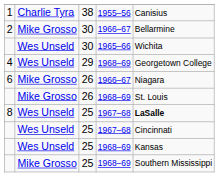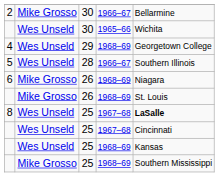 <table class="wikitable">
 <tr>
-</tr>
-<tr>
-<td>1</td>
-<td><a href='#'>Charlie Tyra</a></td>
-<td>38</td>
-<td style="font-size:80%;"><a href='#'>1955–56</a></td>
-<td style="font-size:80%;">Canisius</td>
 </tr>
 <tr>
 <td>2</td>
 <td><a href='#'>Mike Grosso</a></td>
 <td>30</td>
 <td style="font-size:80%;"><a href='#'>1966–67</a></td>
 <td style="font-size:80%;">Bellarmine</td>
 </tr>
 <tr>
 <td></td>
 <td><a href='#'>Wes Unseld</a></td>
 <td>30</td>
 <td style="font-size:80%;"><a href='#'>1965–66</a></td>
 <td style="font-size:80%;">Wichita</td>
 </tr>
 <tr>
 <td>4</td>
 <td><a href='#'>Wes Unseld</a></td>
 <td>29</td>
 <td style="font-size:80%;"><a href='#'>1968–69</a></td>
 <td style="font-size:80%;">Georgetown College</td>
 </tr>
 <tr>
+<td>5</td>
+<td><a href='#'>Wes Unseld</a></td>
+<td>28</td>
+<td style="font-size:80%;"><a href='#'>1966–67</a></td>
+<td style="font-size:80%;">Southern Illinois</td>
+</tr>
+<tr>
 <td>6</td>
 <td><a href='#'>Mike Grosso</a></td>
 <td>26</td>
-<td style="font-size:80%;"><a href='#'>1966–67</a></td>
+<td style="font-size:80%;"><a href='#'>1968–69</a></td>
 <td style="font-size:80%;">Niagara</td>
 </tr>
 <tr>
 <td></td>
 <td><a href='#'>Mike Grosso</a></td>
 <td>26</td>
 <td style="font-size:80%;"><a href='#'>1968–69</a></td>
 <td style="font-size:80%;">St. Louis</td>
 </tr>
 <tr>
 <td>8</td>
 <td><a href='#'>Wes Unseld</a></td>
 <td>25</td>
 <td style="font-size:80%;"><a href='#'>1967–68</a></td>
 <td style="font-size:80%;"><strong>LaSalle</strong></td>
 </tr>
 <tr>
 <td></td>
 <td><a href='#'>Wes Unseld</a></td>
 <td>25</td>
 <td style="font-size:80%;"><a href='#'>1967–68</a></td>
 <td style="font-size:80%;">Cincinnati</td>
 </tr>
 <tr>
 <td></td>
 <td><a href='#'>Wes Unseld</a></td>
 <td>25</td>
 <td style="font-size:80%;"><a href='#'>1968–69</a></td>
 <td style="font-size:80%;">Kansas</td>
 </tr>
 <tr>
 <td></td>
 <td><a href='#'>Mike Grosso</a></td>
 <td>25</td>
 <td style="font-size:80%;"><a href='#'>1968–69</a></td>
 <td style="font-size:80%;">Southern Mississippi</td>
 </tr>
 </table>
